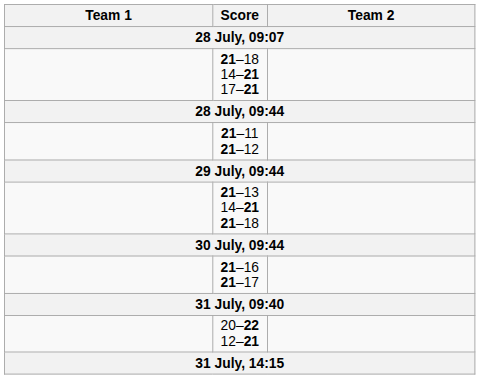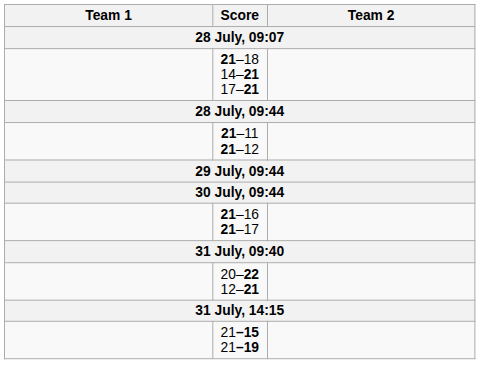 <table class="wikitable" style="text-align: center; font-size:90% ">
 <tr>
 <th align="right" width="210">Team 1</th>
 <th width="50">Score</th>
 <th align="left" width="210">Team 2</th>
 </tr>
 <tr>
 <th colspan=3>28 July, 09:07</th>
 </tr>
 <tr>
 <td align=right></td>
 <td align=center><strong>21</strong>–18<br>14–<strong>21</strong><br>17–<strong>21</strong></td>
 <td align=left><strong></strong></td>
 </tr>
 <tr>
 <th colspan=3>28 July, 09:44</th>
 </tr>
 <tr>
 <td align=right><strong></strong></td>
 <td align=center><strong>21</strong>–11<br><strong>21</strong>–12</td>
 <td align=left></td>
 </tr>
 <tr>
 <th colspan=3>29 July, 09:44</th>
 </tr>
 <tr>
-<td align=right><strong></strong></td>
-<td align=center><strong>21</strong>–13<br>14–<strong>21</strong><br><strong>21</strong>–18</td>
-<td align=left></td>
-</tr>
-<tr>
 <th colspan=3>30 July, 09:44</th>
 </tr>
 <tr>
 <td align=right><strong></strong></td>
 <td align=center><strong>21</strong>–16<br><strong>21</strong>–17</td>
 <td align=left></td>
 </tr>
 <tr>
 <th colspan=3>31 July, 09:40</th>
 </tr>
 <tr>
 <td align=right></td>
 <td align=center>20–<strong>22</strong><br>12–<strong>21</strong></td>
 <td align=left><strong></td>
 </tr>
 <tr>
 <th colspan=3>31 July, 14:15</th>
 </tr>
+<tr>
+<td align=right></strong><strong></td>
+<td align=center></strong>21<strong>–15<br></strong>21<strong>–19</td>
+<td align=left></td>
+</tr>
 </table>
